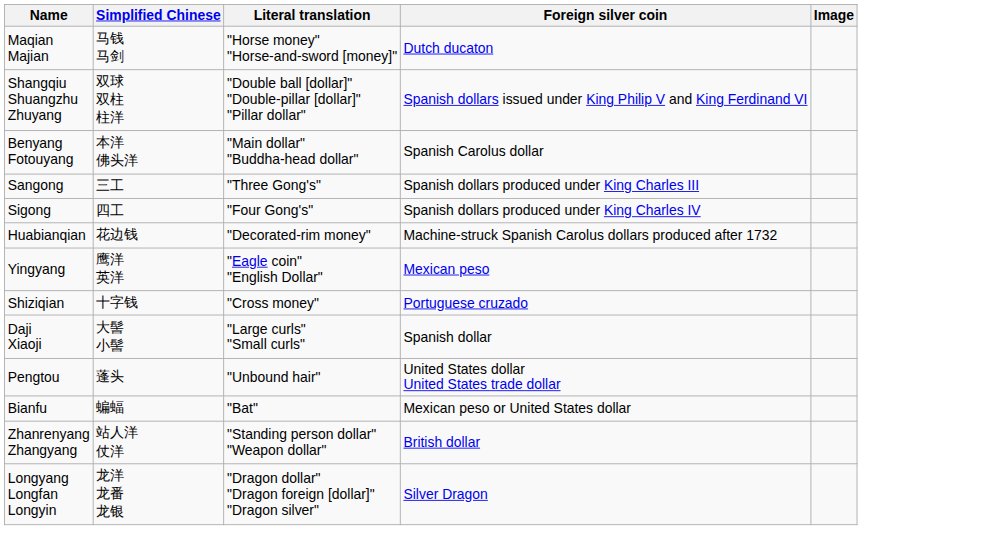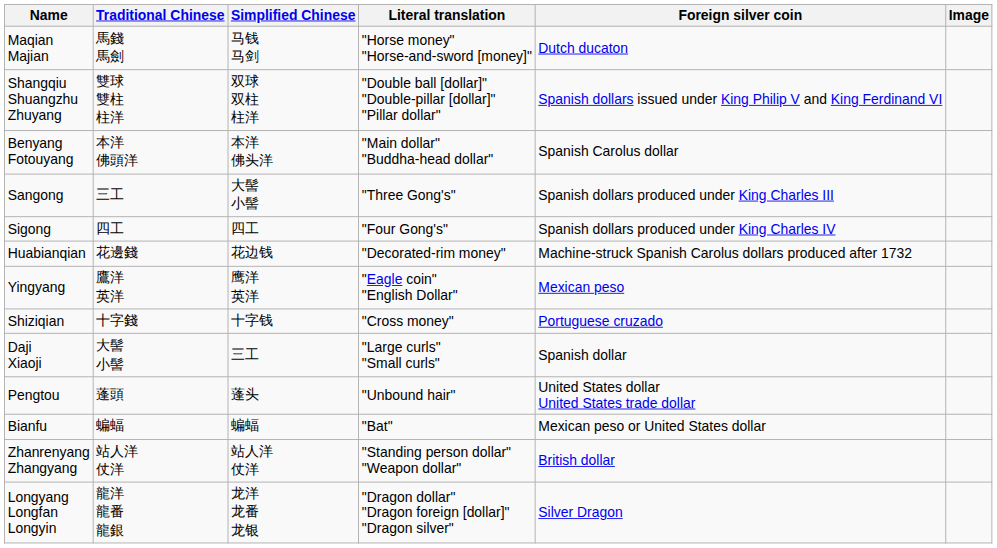 <table class="wikitable">
 <tr>
 <th>Name</th>
+<th><a href='#'>Traditional Chinese</a></th>
 <th><a href='#'>Simplified Chinese</a></th>
 <th>Literal translation</th>
 <th>Foreign silver coin</th>
 <th>Image</th>
 </tr>
 <tr>
 <td>Maqian<br>Majian</td>
+<td>馬錢<br>馬劍</td>
 <td>马钱<br>马剑</td>
 <td>"Horse money"<br>"Horse-and-sword [money]"</td>
 <td><a href='#'>Dutch ducaton</a></td>
 <td></td>
 </tr>
 <tr>
 <td>Shangqiu<br>Shuangzhu<br>Zhuyang</td>
+<td>雙球<br>雙柱<br>柱洋</td>
 <td>双球<br>双柱<br>柱洋</td>
 <td>"Double ball [dollar]"<br>"Double-pillar [dollar]"<br>"Pillar dollar"</td>
 <td><a href='#'>Spanish dollars</a> issued under <a href='#'>King Philip V</a> and <a href='#'>King Ferdinand VI</a></td>
 <td></td>
 </tr>
 <tr>
 <td>Benyang<br>Fotouyang</td>
+<td>本洋<br>佛頭洋</td>
 <td>本洋<br>佛头洋</td>
 <td>"Main dollar"<br>"Buddha-head dollar"</td>
 <td>Spanish Carolus dollar</td>
 <td></td>
 </tr>
 <tr>
 <td>Sangong</td>
 <td>三工</td>
+<td>大髻<br>小髻</td>
 <td>"Three Gong's"</td>
 <td>Spanish dollars produced under <a href='#'>King Charles III</a></td>
 <td></td>
 </tr>
 <tr>
 <td>Sigong</td>
 <td>四工</td>
+<td>四工</td>
 <td>"Four Gong's"</td>
 <td>Spanish dollars produced under <a href='#'>King Charles IV</a></td>
 <td></td>
 </tr>
 <tr>
 <td>Huabianqian</td>
+<td>花邊錢</td>
 <td>花边钱</td>
 <td>"Decorated-rim money"</td>
 <td>Machine-struck Spanish Carolus dollars produced after 1732</td>
 <td></td>
 </tr>
 <tr>
 <td>Yingyang</td>
+<td>鷹洋<br>英洋</td>
 <td>鹰洋<br>英洋</td>
 <td>"<a href='#'>Eagle</a> coin"<br>"English Dollar"</td>
 <td><a href='#'>Mexican peso</a></td>
 <td></td>
 </tr>
 <tr>
 <td>Shiziqian</td>
+<td>十字錢</td>
 <td>十字钱</td>
 <td>"Cross money"</td>
 <td><a href='#'>Portuguese cruzado</a></td>
 <td></td>
 </tr>
 <tr>
 <td>Daji<br>Xiaoji</td>
 <td>大髻<br>小髻</td>
+<td>三工</td>
 <td>"Large curls"<br>"Small curls"</td>
 <td>Spanish dollar</td>
 <td></td>
 </tr>
 <tr>
 <td>Pengtou</td>
+<td>蓬頭</td>
 <td>蓬头</td>
 <td>"Unbound hair"</td>
 <td>United States dollar<br><a href='#'>United States trade dollar</a></td>
 <td></td>
 </tr>
 <tr>
 <td>Bianfu</td>
 <td>蝙蝠</td>
+<td>蝙蝠</td>
 <td>"Bat"</td>
 <td>Mexican peso or United States dollar</td>
 <td></td>
 </tr>
 <tr>
 <td>Zhanrenyang<br>Zhangyang</td>
 <td>站人洋<br>仗洋</td>
+<td>站人洋<br>仗洋</td>
 <td>"Standing person dollar"<br>"Weapon dollar"</td>
 <td><a href='#'>British dollar</a></td>
 <td></td>
 </tr>
 <tr>
 <td>Longyang<br>Longfan<br>Longyin</td>
+<td>龍洋<br>龍番<br>龍銀</td>
 <td>龙洋<br>龙番<br>龙银</td>
 <td>"Dragon dollar"<br>"Dragon foreign [dollar]"<br>"Dragon silver"</td>
 <td><a href='#'>Silver Dragon</a></td>
 <td></td>
 </tr>
 </table>
